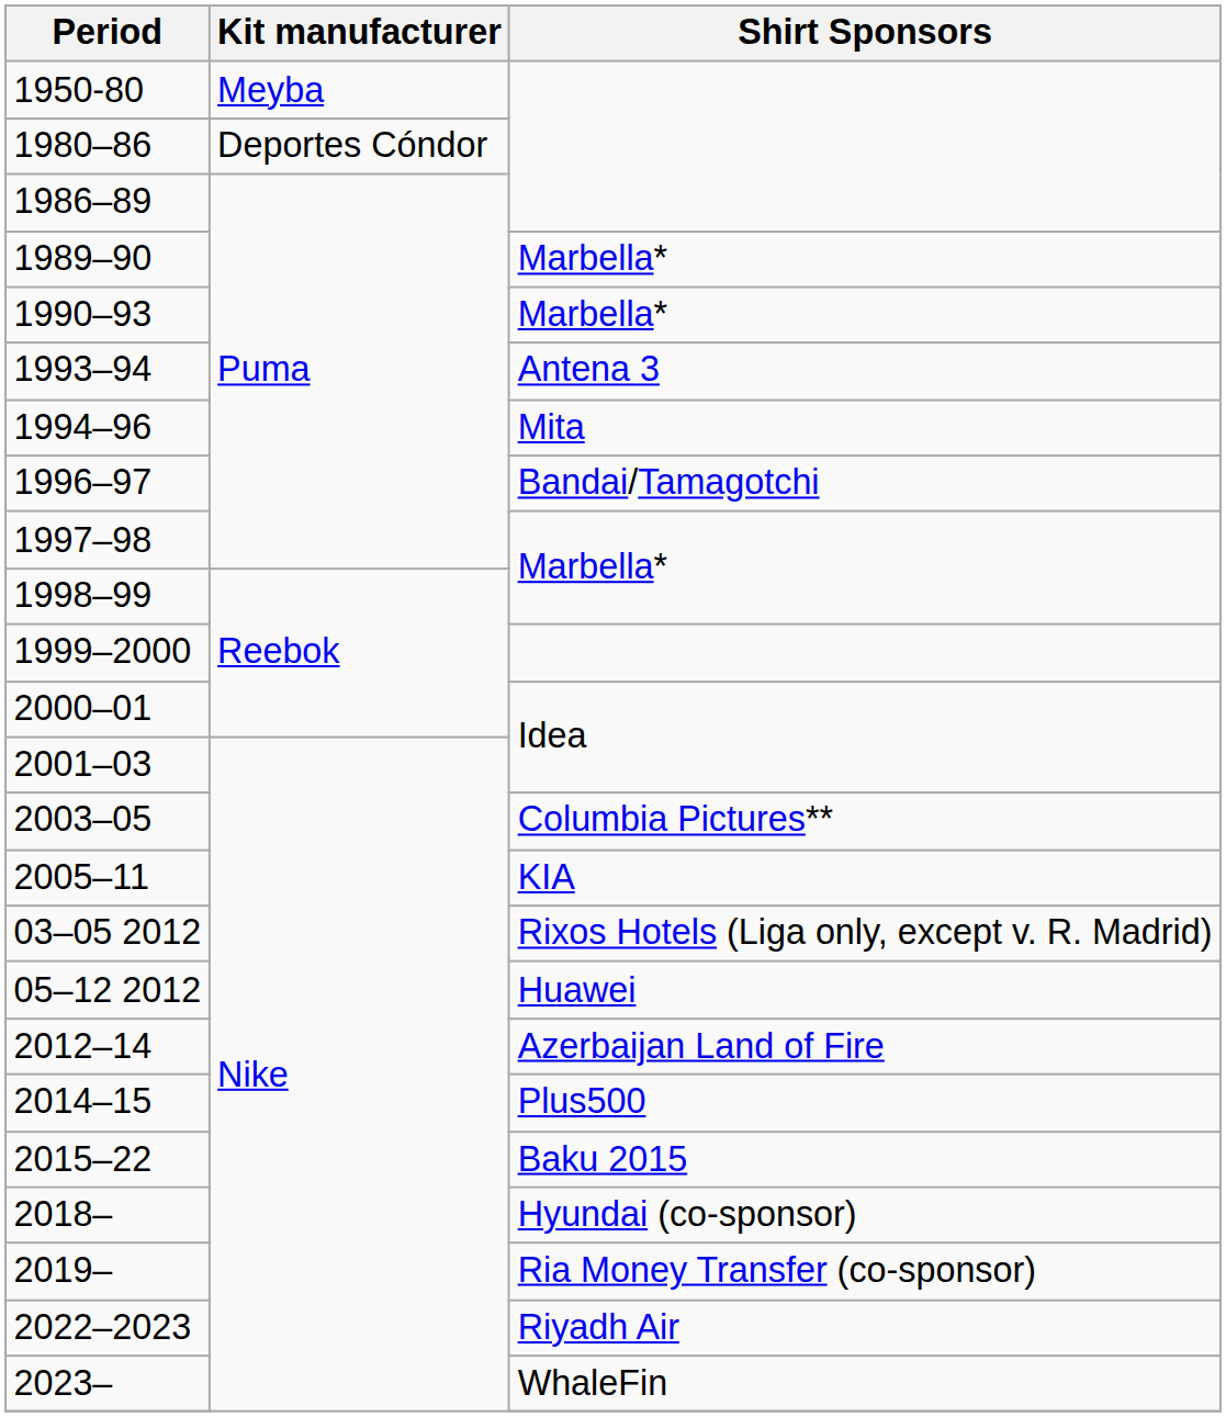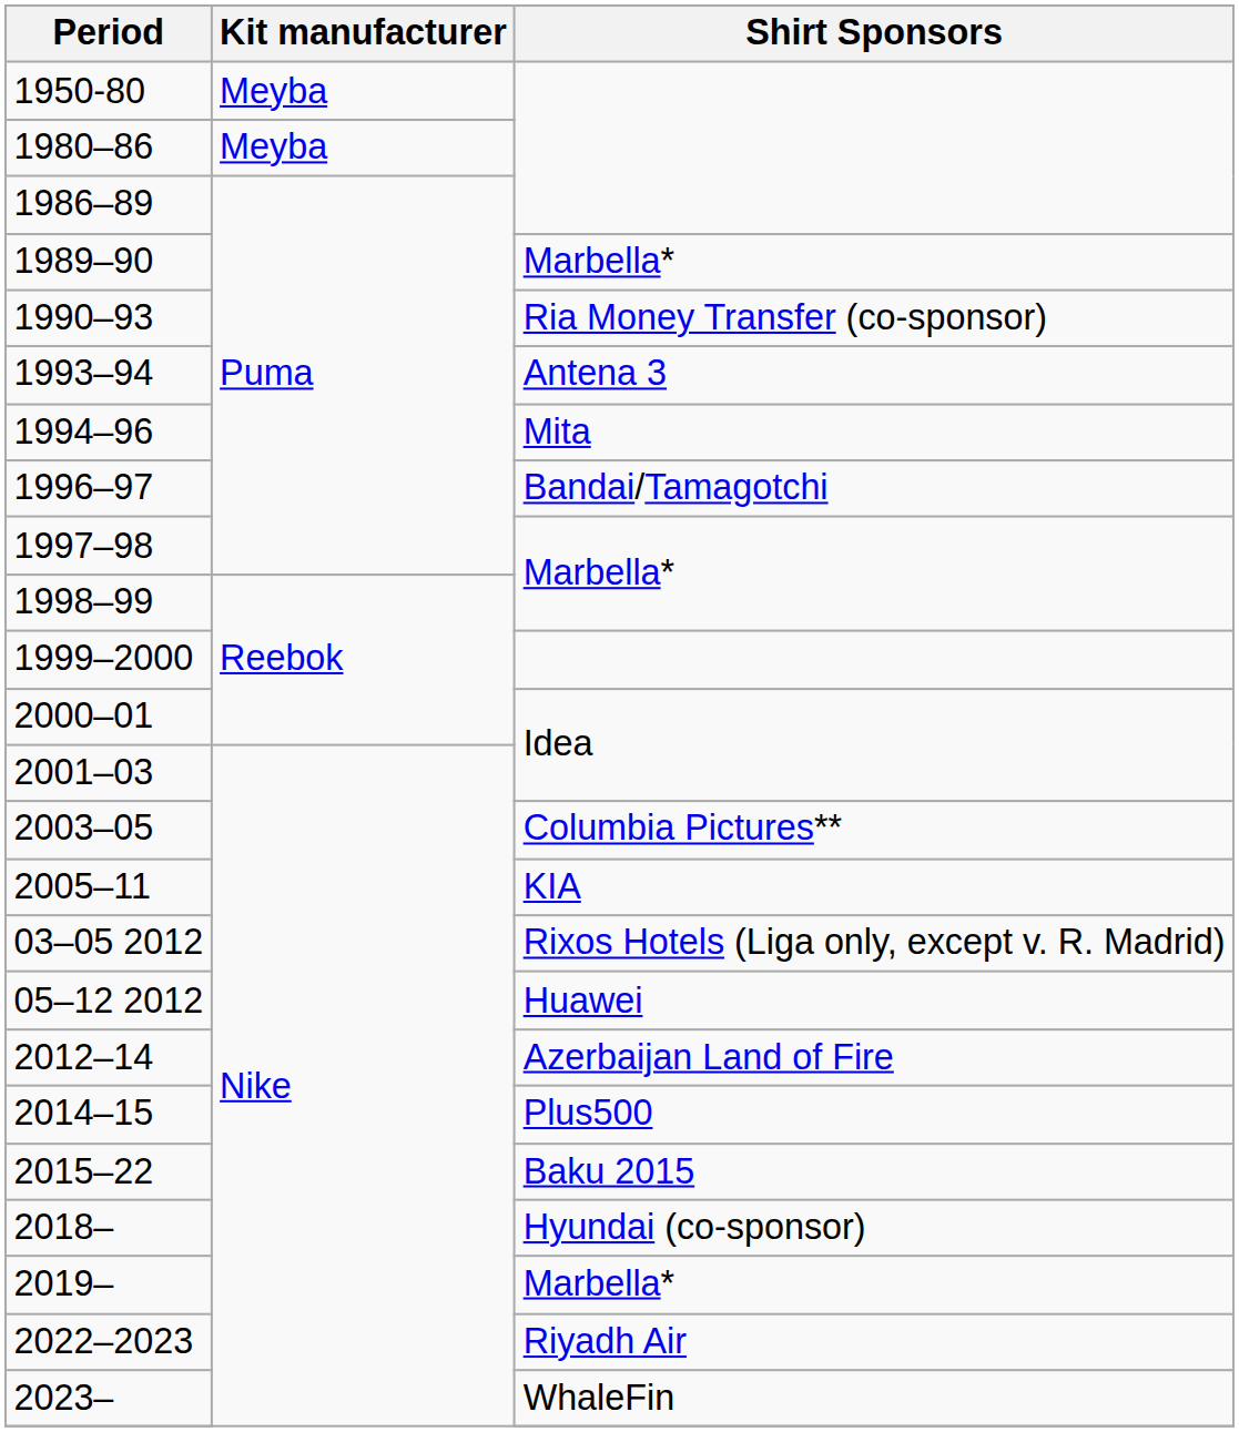 <table class="wikitable" style="text-align: left">
 <tr>
 <th>Period</th>
 <th>Kit manufacturer</th>
 <th>Shirt Sponsors</th>
 </tr>
 <tr>
 <td>1950-80</td>
 <td><a href='#'>Meyba</a></td>
 <td rowspan="3"></td>
 </tr>
 <tr>
 <td>1980–86</td>
-<td>Deportes Cóndor</td>
+<td><a href='#'>Meyba</a></td>
 </tr>
 <tr>
 <td>1986–89</td>
 <td rowspan=7><a href='#'>Puma</a></td>
 </tr>
 <tr>
 <td>1989–90</td>
 <td><a href='#'>Marbella</a>*</td>
 </tr>
 <tr>
 <td>1990–93</td>
-<td><a href='#'>Marbella</a>*</td>
+<td><a href='#'>Ria Money Transfer</a> (co-sponsor)</td>
 </tr>
 <tr>
 <td>1993–94</td>
 <td><a href='#'>Antena 3</a></td>
 </tr>
 <tr>
 <td>1994–96</td>
 <td><a href='#'>Mita</a></td>
 </tr>
 <tr>
 <td>1996–97</td>
 <td><a href='#'>Bandai</a>/<a href='#'>Tamagotchi</a></td>
 </tr>
 <tr>
 <td>1997–98</td>
 <td rowspan=2><a href='#'>Marbella</a>*</td>
 </tr>
 <tr>
 <td>1998–99</td>
 <td rowspan=3><a href='#'>Reebok</a></td>
 </tr>
 <tr>
 <td>1999–2000</td>
 <td></td>
 </tr>
 <tr>
 <td>2000–01</td>
 <td rowspan=2>Idea</td>
 </tr>
 <tr>
 <td>2001–03</td>
 <td rowspan=13><a href='#'>Nike</a></td>
 </tr>
 <tr>
 <td>2003–05</td>
 <td><a href='#'>Columbia Pictures</a>**</td>
 </tr>
 <tr>
 <td>2005–11</td>
 <td><a href='#'>KIA</a></td>
 </tr>
 <tr>
 <td>03–05 2012</td>
 <td><a href='#'>Rixos Hotels</a> (Liga only, except v. R. Madrid)</td>
 </tr>
 <tr>
 <td>05–12 2012</td>
 <td><a href='#'>Huawei</a></td>
 </tr>
 <tr>
 <td>2012–14</td>
 <td><a href='#'>Azerbaijan Land of Fire</a></td>
 </tr>
 <tr>
 <td>2014–15</td>
 <td><a href='#'>Plus500</a></td>
 </tr>
 <tr>
 <td>2015–22</td>
 <td><a href='#'>Baku 2015</a></td>
 </tr>
 <tr>
 <td>2018–</td>
 <td><a href='#'>Hyundai</a> (co-sponsor)</td>
 </tr>
 <tr>
 <td>2019–</td>
-<td><a href='#'>Ria Money Transfer</a> (co-sponsor)</td>
+<td><a href='#'>Marbella</a>*</td>
 </tr>
 <tr>
 <td>2022–2023</td>
 <td><a href='#'>Riyadh Air</a></td>
 </tr>
 <tr>
 <td>2023–</td>
 <td>WhaleFin</td>
 </tr>
 <tr>
 </tr>
 </table>
